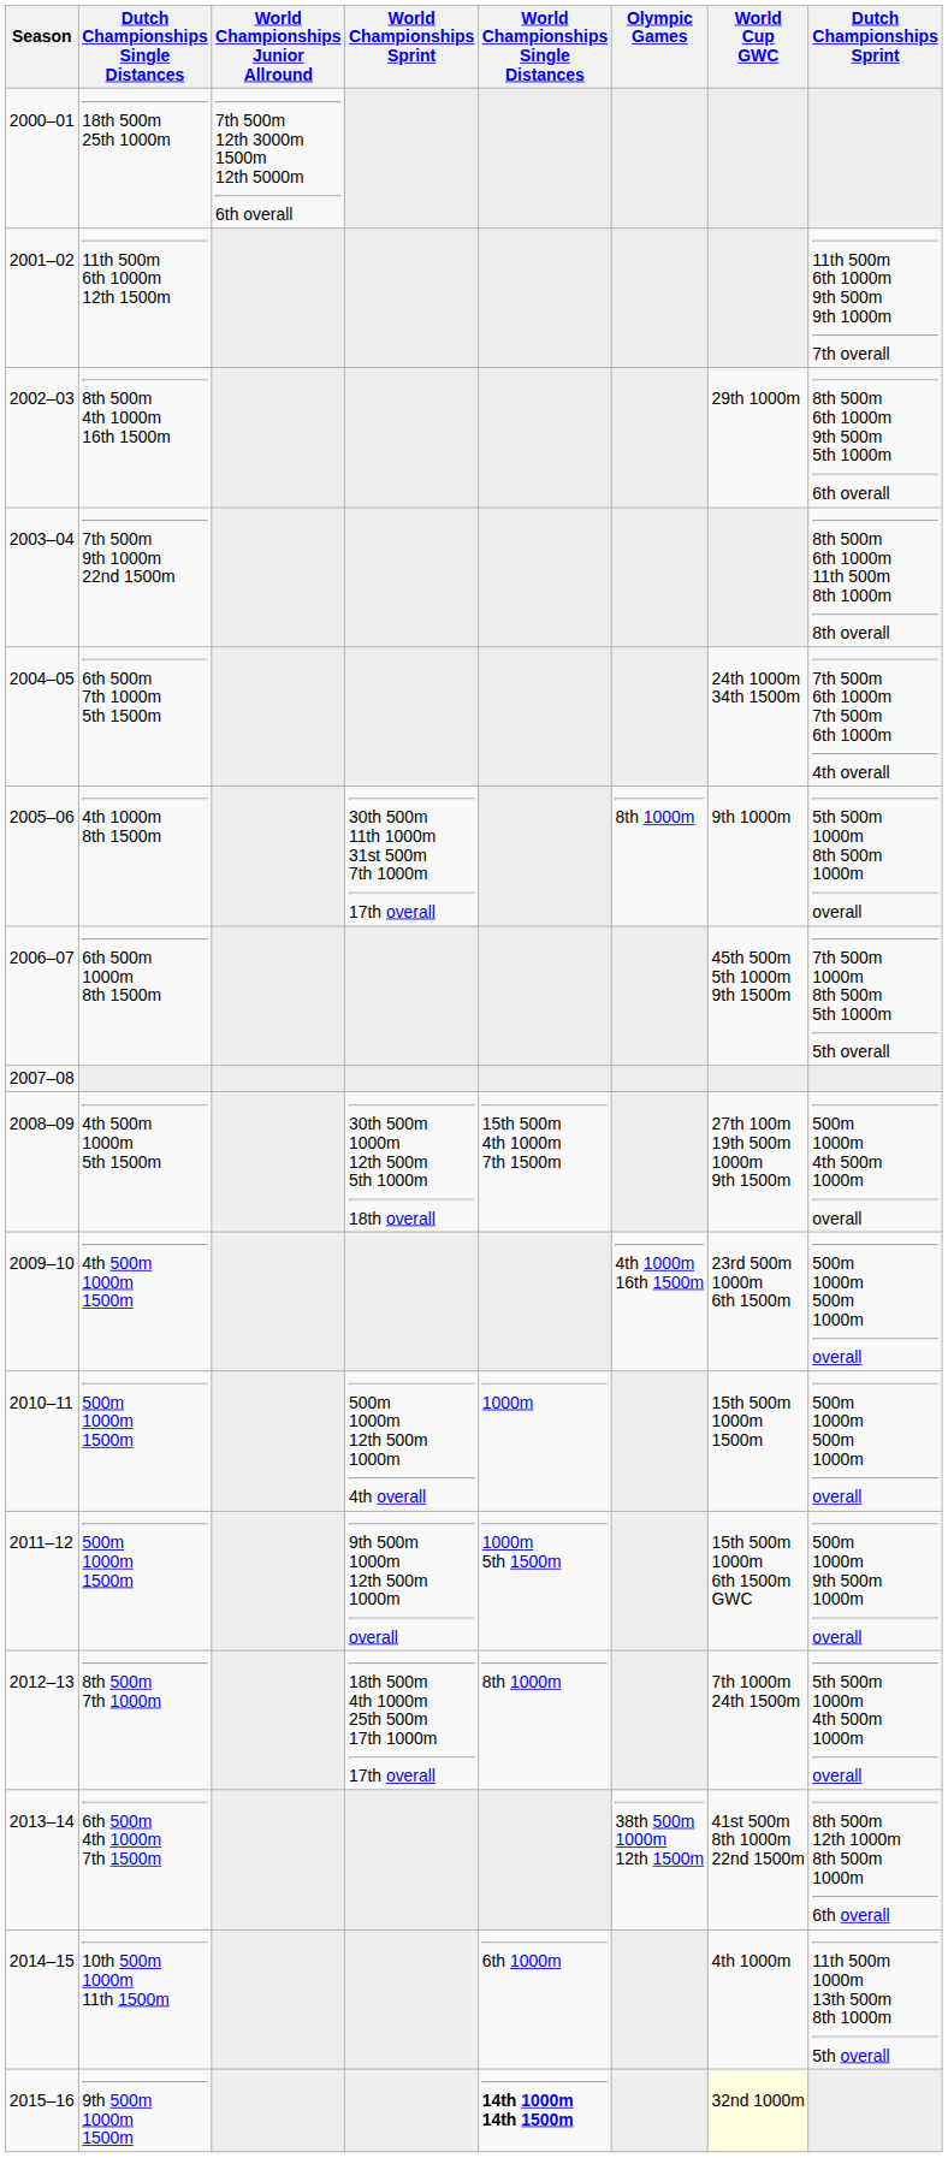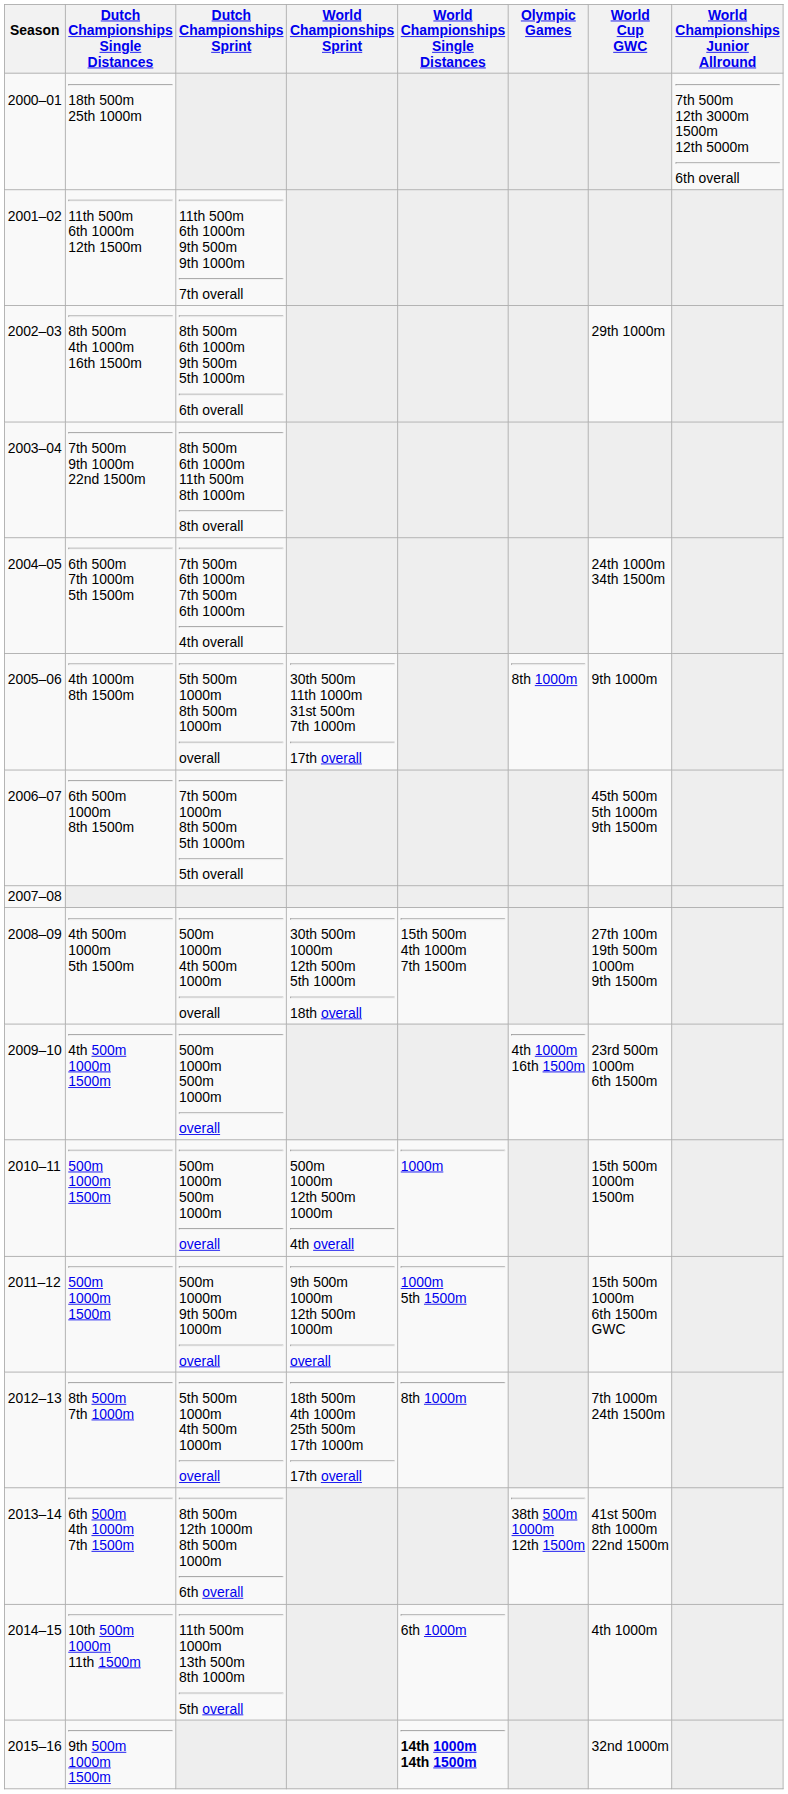 <table class="wikitable">
 <tr style="vertical-align: top;">
 <th><br> Season</th>
 <th><a href='#'>Dutch <br> Championships <br> Single <br> Distances</a></th>
-<th><a href='#'>World <br> Championships <br> Junior <br> Allround</a></th>
+<th><a href='#'>Dutch <br> Championships <br> Sprint</a></th>
 <th><a href='#'>World <br> Championships <br> Sprint</a></th>
 <th><a href='#'>World <br> Championships <br> Single <br> Distances</a></th>
 <th><a href='#'>Olympic <br> Games</a></th>
 <th><a href='#'>World <br> Cup <br> GWC</a></th>
-<th><a href='#'>Dutch <br> Championships <br> Sprint</a></th>
+<th><a href='#'>World <br> Championships <br> Junior <br> Allround</a></th>
 </tr>
 <tr style="vertical-align: top;">
 <td><br> 2000–01</td>
 <td> <hr> 18th 500m <br> 25th 1000m</td>
+<td bgcolor=#EEEEEE></td>
+<td bgcolor=#EEEEEE></td>
+<td bgcolor=#EEEEEE></td>
+<td bgcolor=#EEEEEE></td>
+<td bgcolor=#EEEEEE></td>
 <td> <hr> 7th 500m <br> 12th 3000m <br>  1500m <br> 12th 5000m <hr> 6th overall</td>
+</tr>
+<tr style="vertical-align: top;">
+<td><br> 2001–02</td>
+<td> <hr> 11th 500m <br> 6th 1000m <br> 12th 1500m</td>
+<td> <hr> 11th 500m <br> 6th 1000m <br> 9th 500m <br> 9th 1000m <hr> 7th overall</td>
 <td bgcolor=#EEEEEE></td>
 <td bgcolor=#EEEEEE></td>
 <td bgcolor=#EEEEEE></td>
 <td bgcolor=#EEEEEE></td>
 <td bgcolor=#EEEEEE></td>
 </tr>
 <tr style="vertical-align: top;">
-<td><br> 2001–02</td>
-<td> <hr> 11th 500m <br> 6th 1000m <br> 12th 1500m</td>
+<td><br> 2002–03</td>
+<td> <hr> 8th 500m <br> 4th 1000m <br> 16th 1500m</td>
+<td> <hr> 8th 500m <br> 6th 1000m <br> 9th 500m <br> 5th 1000m <hr> 6th overall</td>
+<td bgcolor=#EEEEEE></td>
+<td bgcolor=#EEEEEE></td>
+<td bgcolor=#EEEEEE></td>
+<td><br> 29th 1000m</td>
+<td bgcolor=#EEEEEE></td>
+</tr>
+<tr style="vertical-align: top;">
+<td><br> 2003–04</td>
+<td> <hr> 7th 500m <br> 9th 1000m <br> 22nd 1500m</td>
+<td> <hr> 8th 500m <br> 6th 1000m <br> 11th 500m <br> 8th 1000m <hr> 8th overall</td>
 <td bgcolor=#EEEEEE></td>
 <td bgcolor=#EEEEEE></td>
 <td bgcolor=#EEEEEE></td>
 <td bgcolor=#EEEEEE></td>
 <td bgcolor=#EEEEEE></td>
-<td> <hr> 11th 500m <br> 6th 1000m <br> 9th 500m <br> 9th 1000m <hr> 7th overall</td>
-</tr>
-<tr style="vertical-align: top;">
-<td><br> 2002–03</td>
-<td> <hr> 8th 500m <br> 4th 1000m <br> 16th 1500m</td>
-<td bgcolor=#EEEEEE></td>
-<td bgcolor=#EEEEEE></td>
-<td bgcolor=#EEEEEE></td>
-<td bgcolor=#EEEEEE></td>
-<td><br> 29th 1000m</td>
-<td> <hr> 8th 500m <br> 6th 1000m <br> 9th 500m <br> 5th 1000m <hr> 6th overall</td>
-</tr>
-<tr style="vertical-align: top;">
-<td><br> 2003–04</td>
-<td> <hr> 7th 500m <br> 9th 1000m <br> 22nd 1500m</td>
-<td bgcolor=#EEEEEE></td>
-<td bgcolor=#EEEEEE></td>
-<td bgcolor=#EEEEEE></td>
-<td bgcolor=#EEEEEE></td>
-<td bgcolor=#EEEEEE></td>
-<td> <hr> 8th 500m <br> 6th 1000m <br> 11th 500m <br> 8th 1000m <hr> 8th overall</td>
 </tr>
 <tr style="vertical-align: top;">
 <td><br> 2004–05</td>
 <td> <hr> 6th 500m <br> 7th 1000m <br> 5th 1500m</td>
-<td bgcolor=#EEEEEE></td>
+<td> <hr> 7th 500m <br> 6th 1000m <br> 7th 500m <br> 6th 1000m <hr> 4th overall</td>
 <td bgcolor=#EEEEEE></td>
 <td bgcolor=#EEEEEE></td>
 <td bgcolor=#EEEEEE></td>
 <td><br> 24th 1000m <br> 34th 1500m</td>
-<td> <hr> 7th 500m <br> 6th 1000m <br> 7th 500m <br> 6th 1000m <hr> 4th overall</td>
+<td bgcolor=#EEEEEE></td>
 </tr>
 <tr style="vertical-align: top;">
 <td><br> 2005–06</td>
 <td> <hr> 4th 1000m <br> 8th 1500m</td>
-<td bgcolor=#EEEEEE></td>
+<td> <hr> 5th 500m <br>  1000m <br> 8th 500m <br>  1000m <hr>  overall</td>
 <td> <hr> 30th 500m <br> 11th 1000m <br> 31st 500m <br> 7th 1000m <hr> 17th <a href='#'>overall</a></td>
 <td bgcolor=#EEEEEE></td>
 <td> <hr> 8th <a href='#'>1000m</a></td>
 <td><br> 9th 1000m</td>
-<td> <hr> 5th 500m <br>  1000m <br> 8th 500m <br>  1000m <hr>  overall</td>
+<td bgcolor=#EEEEEE></td>
 </tr>
 <tr style="vertical-align: top;">
 <td><br> 2006–07</td>
 <td> <hr> 6th 500m <br>  1000m <br> 8th 1500m</td>
-<td bgcolor=#EEEEEE></td>
+<td> <hr> 7th 500m <br>  1000m <br> 8th 500m <br> 5th 1000m <hr> 5th overall</td>
 <td bgcolor=#EEEEEE></td>
 <td bgcolor=#EEEEEE></td>
 <td bgcolor=#EEEEEE></td>
 <td><br> 45th 500m <br> 5th 1000m <br> 9th 1500m</td>
-<td> <hr> 7th 500m <br>  1000m <br> 8th 500m <br> 5th 1000m <hr> 5th overall</td>
+<td bgcolor=#EEEEEE></td>
 </tr>
 <tr style="vertical-align: top;">
 <td>2007–08</td>
 <td bgcolor=#EEEEEE></td>
 <td bgcolor=#EEEEEE></td>
 <td bgcolor=#EEEEEE></td>
 <td bgcolor=#EEEEEE></td>
 <td bgcolor=#EEEEEE></td>
 <td bgcolor=#EEEEEE></td>
 <td bgcolor=#EEEEEE></td>
 </tr>
 <tr style="vertical-align: top;">
 <td><br> 2008–09</td>
 <td> <hr> 4th 500m <br>  1000m <br> 5th 1500m</td>
-<td bgcolor=#EEEEEE></td>
+<td> <hr>  500m <br>  1000m <br> 4th 500m <br>  1000m <hr>  overall</td>
 <td> <hr> 30th 500m <br>  1000m <br> 12th 500m <br> 5th 1000m <hr> 18th <a href='#'>overall</a></td>
 <td> <hr> 15th 500m <br> 4th 1000m <br> 7th 1500m</td>
 <td bgcolor=#EEEEEE></td>
 <td><br> 27th 100m <br> 19th 500m <br>  1000m <br> 9th 1500m</td>
-<td> <hr>  500m <br>  1000m <br> 4th 500m <br>  1000m <hr>  overall</td>
+<td bgcolor=#EEEEEE></td>
 </tr>
 <tr style="vertical-align: top;">
 <td><br> 2009–10</td>
 <td> <hr> 4th <a href='#'>500m</a> <br>  <a href='#'>1000m</a> <br>  <a href='#'>1500m</a></td>
-<td bgcolor=#EEEEEE></td>
+<td> <hr>  500m <br>  1000m <br>  500m <br>  1000m <hr>  <a href='#'>overall</a></td>
 <td bgcolor=#EEEEEE></td>
 <td bgcolor=#EEEEEE></td>
 <td> <hr> 4th <a href='#'>1000m</a> <br> 16th <a href='#'>1500m</a></td>
 <td><br> 23rd 500m <br>  1000m <br> 6th 1500m</td>
-<td> <hr>  500m <br>  1000m <br>  500m <br>  1000m <hr>  <a href='#'>overall</a></td>
+<td bgcolor=#EEEEEE></td>
 </tr>
 <tr style="vertical-align: top;">
 <td><br> 2010–11</td>
 <td> <hr>  <a href='#'>500m</a> <br>  <a href='#'>1000m</a> <br>  <a href='#'>1500m</a></td>
-<td bgcolor=#EEEEEE></td>
+<td> <hr>  500m <br>  1000m <br>  500m <br>  1000m <hr>  <a href='#'>overall</a></td>
 <td> <hr>  500m <br>  1000m <br> 12th 500m <br>  1000m <hr> 4th <a href='#'>overall</a></td>
 <td> <hr>  <a href='#'>1000m</a> <br></td>
 <td bgcolor=#EEEEEE></td>
 <td><br> 15th 500m <br>  1000m <br>  1500m</td>
-<td> <hr>  500m <br>  1000m <br>  500m <br>  1000m <hr>  <a href='#'>overall</a></td>
+<td bgcolor=#EEEEEE></td>
 </tr>
 <tr style="vertical-align: top;">
 <td><br> 2011–12</td>
 <td> <hr>  <a href='#'>500m</a> <br>  <a href='#'>1000m</a> <br>  <a href='#'>1500m</a></td>
-<td bgcolor=#EEEEEE></td>
+<td> <hr>  500m <br>  1000m <br> 9th 500m <br>  1000m <hr>  <a href='#'>overall</a></td>
 <td> <hr> 9th 500m <br>  1000m <br> 12th 500m <br>  1000m <hr>  <a href='#'>overall</a></td>
 <td> <hr>  <a href='#'>1000m</a> <br> 5th <a href='#'>1500m</a></td>
 <td bgcolor=#EEEEEE></td>
 <td><br> 15th 500m <br>  1000m <br> 6th 1500m <br>  GWC</td>
-<td> <hr>  500m <br>  1000m <br> 9th 500m <br>  1000m <hr>  <a href='#'>overall</a></td>
+<td bgcolor=#EEEEEE></td>
 </tr>
 <tr style="vertical-align: top;">
 <td><br> 2012–13</td>
 <td> <hr> 8th <a href='#'>500m</a> <br> 7th <a href='#'>1000m</a></td>
-<td bgcolor=#EEEEEE></td>
+<td> <hr> 5th 500m <br>  1000m <br> 4th 500m <br>  1000m <hr>  <a href='#'>overall</a></td>
 <td> <hr> 18th 500m <br> 4th 1000m <br> 25th 500m <br> 17th 1000m <hr> 17th <a href='#'>overall</a></td>
 <td> <hr> 8th <a href='#'>1000m</a></td>
 <td bgcolor=#EEEEEE></td>
 <td><br> 7th 1000m <br> 24th 1500m</td>
-<td> <hr> 5th 500m <br>  1000m <br> 4th 500m <br>  1000m <hr>  <a href='#'>overall</a></td>
+<td bgcolor=#EEEEEE></td>
 </tr>
 <tr style="vertical-align: top;">
 <td><br> 2013–14</td>
 <td> <hr> 6th <a href='#'>500m</a> <br> 4th <a href='#'>1000m</a> <br> 7th <a href='#'>1500m</a></td>
-<td bgcolor=#EEEEEE></td>
+<td> <hr> 8th 500m <br> 12th 1000m <br> 8th 500m <br>  1000m <hr> 6th <a href='#'>overall</a></td>
 <td bgcolor=#EEEEEE></td>
 <td bgcolor=#EEEEEE></td>
 <td> <hr> 38th <a href='#'>500m</a> <br>  <a href='#'>1000m</a> <br> 12th <a href='#'>1500m</a></td>
 <td><br> 41st 500m <br> 8th 1000m <br> 22nd 1500m</td>
-<td> <hr> 8th 500m <br> 12th 1000m <br> 8th 500m <br>  1000m <hr> 6th <a href='#'>overall</a></td>
+<td bgcolor=#EEEEEE></td>
 </tr>
 <tr style="vertical-align: top;">
 <td><br> 2014–15</td>
 <td> <hr> 10th <a href='#'>500m</a> <br>  <a href='#'>1000m</a> <br> 11th <a href='#'>1500m</a></td>
-<td bgcolor=#EEEEEE></td>
+<td> <hr> 11th 500m <br>  1000m <br> 13th 500m <br> 8th 1000m <hr> 5th <a href='#'>overall</a></td>
 <td bgcolor=#EEEEEE></td>
 <td> <hr> 6th <a href='#'>1000m</a></td>
 <td bgcolor=#EEEEEE></td>
 <td><br> 4th 1000m</td>
-<td> <hr> 11th 500m <br>  1000m <br> 13th 500m <br> 8th 1000m <hr> 5th <a href='#'>overall</a></td>
+<td bgcolor=#EEEEEE></td>
 </tr>
 <tr style="vertical-align: top;">
 <td><br> 2015–16</td>
 <td> <hr> 9th <a href='#'>500m</a> <br>  <a href='#'>1000m</a> <br>  <a href='#'>1500m</a></td>
 <td bgcolor=#EEEEEE></td>
 <td bgcolor=#EEEEEE></td>
 <td><strong> <hr> 14th <a href='#'>1000m</a> <br> 14th <a href='#'>1500m</a></strong></td>
 <td bgcolor=#EEEEEE></td>
-<td style="background: lightyellow;"><br> 32nd 1000m</td>
+<td><br> 32nd 1000m</td>
 <td bgcolor=#EEEEEE></td>
 </tr>
 </table>
